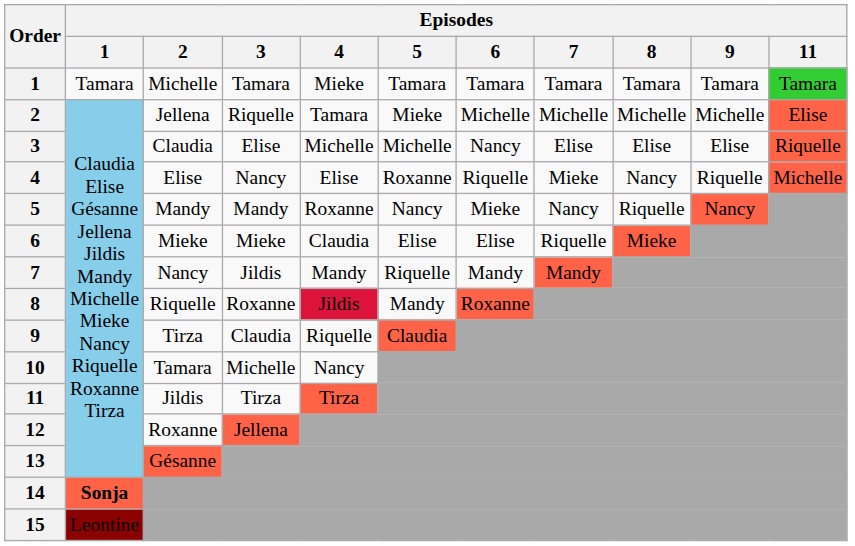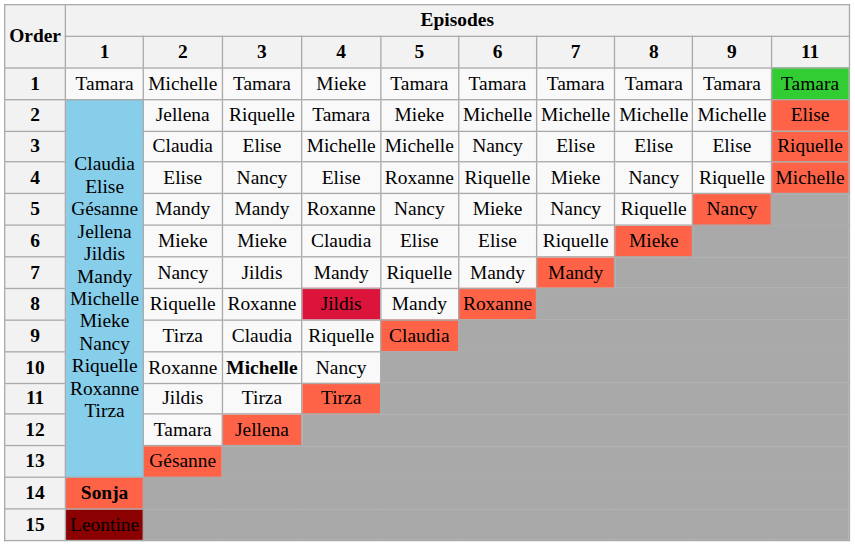 <table class="wikitable" style="text-align:center; font-size:92%">
 <tr>
 <th rowspan="2">Order</th>
 <th colspan="10">Episodes</th>
 </tr>
 <tr>
 <th>1</th>
 <th>2</th>
 <th>3</th>
 <th>4</th>
 <th>5</th>
 <th>6</th>
 <th>7</th>
 <th>8</th>
 <th>9</th>
 <th>11</th>
 </tr>
 <tr>
 <th>1</th>
 <td>Tamara</td>
 <td>Michelle</td>
 <td>Tamara</td>
 <td>Mieke</td>
 <td>Tamara</td>
 <td>Tamara</td>
 <td>Tamara</td>
 <td>Tamara</td>
 <td>Tamara</td>
 <td bgcolor="limegreen">Tamara</td>
 </tr>
 <tr>
 <th>2</th>
 <td rowspan="12" bgcolor="skyblue">Claudia <br> Elise<br> Gésanne <br>Jellena <br> Jildis <br>Mandy <br> Michelle <br> Mieke <br> Nancy <br> Riquelle <br> Roxanne <br> Tirza</td>
 <td>Jellena</td>
 <td>Riquelle</td>
 <td>Tamara</td>
 <td>Mieke</td>
 <td>Michelle</td>
 <td>Michelle</td>
 <td>Michelle</td>
 <td>Michelle</td>
 <td style="background:tomato;">Elise</td>
 </tr>
 <tr>
 <th>3</th>
 <td>Claudia</td>
 <td>Elise</td>
 <td>Michelle</td>
 <td>Michelle</td>
 <td>Nancy</td>
 <td>Elise</td>
 <td>Elise</td>
 <td>Elise</td>
 <td style="background:tomato;">Riquelle</td>
 </tr>
 <tr>
 <th>4</th>
 <td>Elise</td>
 <td>Nancy</td>
 <td>Elise</td>
 <td>Roxanne</td>
 <td>Riquelle</td>
 <td>Mieke</td>
 <td>Nancy</td>
 <td>Riquelle</td>
 <td style="background:tomato;">Michelle</td>
 </tr>
 <tr>
 <th>5</th>
 <td>Mandy</td>
 <td>Mandy</td>
 <td>Roxanne</td>
 <td>Nancy</td>
 <td>Mieke</td>
 <td>Nancy</td>
 <td>Riquelle</td>
 <td style="background:tomato;">Nancy</td>
 <td colspan=1 bgcolor="darkgray"></td>
 </tr>
 <tr>
 <th>6</th>
 <td>Mieke</td>
 <td>Mieke</td>
 <td>Claudia</td>
 <td>Elise</td>
 <td>Elise</td>
 <td>Riquelle</td>
 <td style="background:tomato;">Mieke</td>
 <td colspan=2 bgcolor="darkgray"></td>
 </tr>
 <tr>
 <th>7</th>
 <td>Nancy</td>
 <td>Jildis</td>
 <td>Mandy</td>
 <td>Riquelle</td>
 <td>Mandy</td>
 <td style="background:tomato;">Mandy</td>
 <td colspan=3 bgcolor="darkgray"></td>
 </tr>
 <tr>
 <th>8</th>
 <td>Riquelle</td>
 <td>Roxanne</td>
 <td style="background:crimson;"><span>Jildis</span></td>
 <td>Mandy</td>
 <td style="background:tomato;">Roxanne</td>
 <td colspan=4 bgcolor="darkgray"></td>
 </tr>
 <tr>
 <th>9</th>
 <td>Tirza</td>
 <td>Claudia</td>
 <td>Riquelle</td>
 <td style="background:tomato;">Claudia</td>
 <td colspan=5 bgcolor="darkgray"></td>
 </tr>
 <tr>
 <th>10</th>
-<td>Tamara</td>
-<td>Michelle</td>
+<td>Roxanne</td>
+<td><strong>Michelle</strong></td>
 <td>Nancy</td>
 <td colspan=6 bgcolor="darkgray"></td>
 </tr>
 <tr>
 <th>11</th>
 <td>Jildis</td>
 <td>Tirza</td>
 <td style="background:tomato;">Tirza</td>
 <td colspan=6 bgcolor="darkgray"></td>
 </tr>
 <tr>
 <th>12</th>
-<td>Roxanne</td>
+<td>Tamara</td>
 <td style="background:tomato;">Jellena</td>
 <td colspan=7 bgcolor="darkgray"></td>
 </tr>
 <tr>
 <th>13</th>
 <td style="background:tomato;">Gésanne</td>
 <td colspan=8 bgcolor="darkgray"></td>
 </tr>
 <tr>
 <th>14</th>
 <td style="background:tomato;"><strong>Sonja</strong></td>
 <td colspan=9 bgcolor="darkgray"></td>
 </tr>
 <tr>
 <th>15</th>
 <td style="background:darkred;"><span>Leontine</span></td>
 <td colspan=9 bgcolor="darkgray"></td>
 </tr>
 </table>
